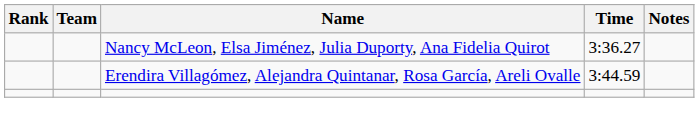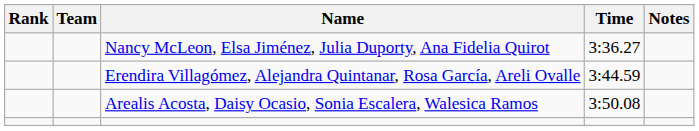 <table class="wikitable sortable" style="text-align:center;font-size:95%">
 <tr>
 <th>Rank</th>
 <th>Team</th>
 <th>Name</th>
 <th>Time</th>
 <th>Notes</th>
 </tr>
 <tr>
 <td></td>
 <td align=left></td>
 <td align=left><a href='#'>Nancy McLeon</a>, <a href='#'>Elsa Jiménez</a>, <a href='#'>Julia Duporty</a>, <a href='#'>Ana Fidelia Quirot</a></td>
 <td>3:36.27</td>
 <td></td>
 </tr>
 <tr>
 <td></td>
 <td align=left></td>
 <td align=left><a href='#'>Erendira Villagómez</a>, <a href='#'>Alejandra Quintanar</a>, <a href='#'>Rosa García</a>, <a href='#'>Areli Ovalle</a></td>
 <td>3:44.59</td>
 <td></td>
 </tr>
 <tr>
 <td></td>
 <td align=left></td>
+<td align=left><a href='#'>Arealis Acosta</a>, <a href='#'>Daisy Ocasio</a>, <a href='#'>Sonia Escalera</a>, <a href='#'>Walesica Ramos</a></td>
+<td>3:50.08</td>
+<td></td>
+</tr>
+<tr>
+<td></td>
+<td align=left></td>
 <td align=left></td>
 <td></td>
 <td></td>
 </tr>
 </table>
